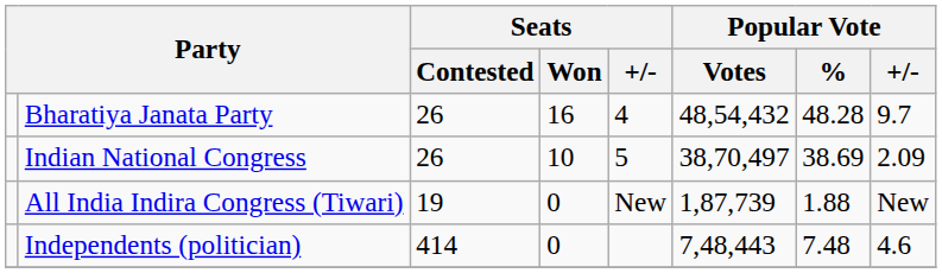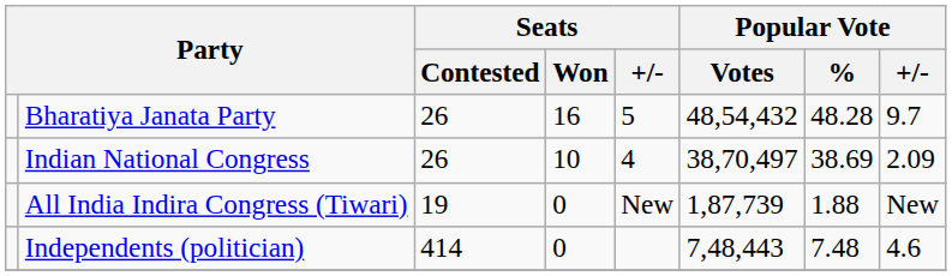 <table class=wikitable>
 <tr>
 <th colspan="2" rowspan="2">Party</th>
 <th colspan="3">Seats</th>
 <th colspan="3">Popular Vote</th>
 </tr>
 <tr>
 <th>Contested</th>
 <th>Won</th>
 <th>+/-</th>
 <th>Votes</th>
 <th>%</th>
 <th>+/-</th>
 </tr>
 <tr>
 <td></td>
 <td><a href='#'>Bharatiya Janata Party</a></td>
 <td>26</td>
 <td>16</td>
-<td>4</td>
+<td>5</td>
 <td>48,54,432</td>
 <td>48.28</td>
 <td>9.7</td>
 </tr>
 <tr>
 <td></td>
 <td><a href='#'>Indian National Congress</a></td>
 <td>26</td>
 <td>10</td>
-<td>5</td>
+<td>4</td>
 <td>38,70,497</td>
 <td>38.69</td>
 <td>2.09</td>
 </tr>
 <tr>
 <td></td>
 <td><a href='#'>All India Indira Congress (Tiwari)</a></td>
 <td>19</td>
 <td>0</td>
 <td>New</td>
 <td>1,87,739</td>
 <td>1.88</td>
 <td>New</td>
 </tr>
 <tr>
 <td></td>
 <td><a href='#'>Independents (politician)</a></td>
 <td>414</td>
 <td>0</td>
 <td></td>
 <td>7,48,443</td>
 <td>7.48</td>
 <td>4.6</td>
 </tr>
 <tr>
 </tr>
 </table>
